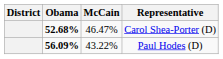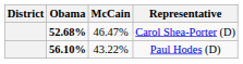 <table class=wikitable style="text-align:center">
 <tr>
 <th>District</th>
 <th>Obama</th>
 <th>McCain</th>
 <th>Representative</th>
 </tr>
 <tr>
 <th></th>
 <td><strong>52.68%</strong></td>
 <td>46.47%</td>
 <td><a href='#'>Carol Shea-Porter</a> (D)</td>
 </tr>
 <tr align=center>
 <th></th>
-<td><strong>56.09%</strong></td>
+<td><strong>56.10%</strong></td>
 <td>43.22%</td>
 <td><a href='#'>Paul Hodes</a> (D)</td>
 </tr>
 </table>
